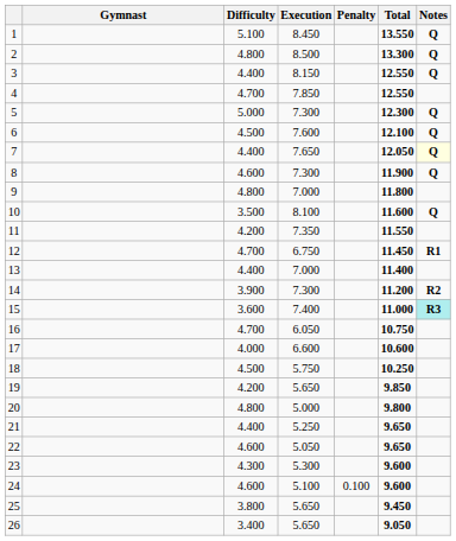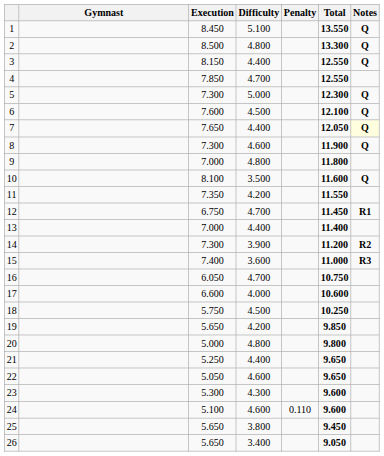 <table class="wikitable sortable" style="text-align:center; font-size:95%">
 <tr>
 <th></th>
 <th width="250">Gymnast</th>
+<th>Execution</th>
 <th>Difficulty</th>
-<th>Execution</th>
 <th>Penalty</th>
 <th>Total</th>
 <th>Notes</th>
 </tr>
 <tr>
 <td>1</td>
 <td align="left"></td>
+<td>8.450</td>
 <td>5.100</td>
-<td>8.450</td>
 <td></td>
 <td><strong>13.550</strong></td>
 <td><strong>Q</strong></td>
 </tr>
 <tr>
 <td>2</td>
 <td align="left"></td>
+<td>8.500</td>
 <td>4.800</td>
-<td>8.500</td>
 <td></td>
 <td><strong>13.300</strong></td>
 <td><strong>Q</strong></td>
 </tr>
 <tr>
 <td>3</td>
 <td align="left"></td>
+<td>8.150</td>
 <td>4.400</td>
-<td>8.150</td>
 <td></td>
 <td><strong>12.550</strong></td>
 <td><strong>Q</strong></td>
 </tr>
 <tr>
 <td>4</td>
 <td align="left"></td>
+<td>7.850</td>
 <td>4.700</td>
-<td>7.850</td>
 <td></td>
 <td><strong>12.550</strong></td>
 <td></td>
 </tr>
 <tr>
 <td>5</td>
 <td align="left"></td>
+<td>7.300</td>
 <td>5.000</td>
-<td>7.300</td>
 <td></td>
 <td><strong>12.300</strong></td>
 <td><strong>Q</strong></td>
 </tr>
 <tr>
 <td>6</td>
 <td align="left"></td>
+<td>7.600</td>
 <td>4.500</td>
-<td>7.600</td>
 <td></td>
 <td><strong>12.100</strong></td>
 <td><strong>Q</strong></td>
 </tr>
 <tr>
 <td>7</td>
 <td align="left"></td>
+<td>7.650</td>
 <td>4.400</td>
-<td>7.650</td>
 <td></td>
 <td><strong>12.050</strong></td>
 <td style="background: lightyellow;"><strong>Q</strong></td>
 </tr>
 <tr>
 <td>8</td>
 <td align="left"></td>
+<td>7.300</td>
 <td>4.600</td>
-<td>7.300</td>
 <td></td>
 <td><strong>11.900</strong></td>
 <td><strong>Q</strong></td>
 </tr>
 <tr>
 <td>9</td>
 <td align="left"></td>
+<td>7.000</td>
 <td>4.800</td>
-<td>7.000</td>
 <td></td>
 <td><strong>11.800</strong></td>
 <td></td>
 </tr>
 <tr>
 <td>10</td>
 <td align="left"></td>
+<td>8.100</td>
 <td>3.500</td>
-<td>8.100</td>
 <td></td>
 <td><strong>11.600</strong></td>
 <td><strong>Q</strong></td>
 </tr>
 <tr>
 <td>11</td>
 <td align="left"></td>
+<td>7.350</td>
 <td>4.200</td>
-<td>7.350</td>
 <td></td>
 <td><strong>11.550</strong></td>
 <td></td>
 </tr>
 <tr>
 <td>12</td>
 <td align="left"></td>
+<td>6.750</td>
 <td>4.700</td>
-<td>6.750</td>
 <td></td>
 <td><strong>11.450</strong></td>
 <td><strong>R1</strong></td>
 </tr>
 <tr>
 <td>13</td>
 <td align="left"></td>
+<td>7.000</td>
 <td>4.400</td>
-<td>7.000</td>
 <td></td>
 <td><strong>11.400</strong></td>
 <td></td>
 </tr>
 <tr>
 <td>14</td>
 <td align="left"></td>
+<td>7.300</td>
 <td>3.900</td>
-<td>7.300</td>
 <td></td>
 <td><strong>11.200</strong></td>
 <td><strong>R2</strong></td>
 </tr>
 <tr>
 <td>15</td>
 <td align="left"></td>
+<td>7.400</td>
 <td>3.600</td>
-<td>7.400</td>
 <td></td>
 <td><strong>11.000</strong></td>
-<td style="background: paleturquoise;"><strong>R3</strong></td>
+<td><strong>R3</strong></td>
 </tr>
 <tr>
 <td>16</td>
 <td align="left"></td>
+<td>6.050</td>
 <td>4.700</td>
-<td>6.050</td>
 <td></td>
 <td><strong>10.750</strong></td>
 <td></td>
 </tr>
 <tr>
 <td>17</td>
 <td align="left"></td>
+<td>6.600</td>
 <td>4.000</td>
-<td>6.600</td>
 <td></td>
 <td><strong>10.600</strong></td>
 <td></td>
 </tr>
 <tr>
 <td>18</td>
 <td align="left"></td>
+<td>5.750</td>
 <td>4.500</td>
-<td>5.750</td>
 <td></td>
 <td><strong>10.250</strong></td>
 <td></td>
 </tr>
 <tr>
 <td>19</td>
 <td align="left"></td>
+<td>5.650</td>
 <td>4.200</td>
-<td>5.650</td>
 <td></td>
 <td><strong>9.850</strong></td>
 <td></td>
 </tr>
 <tr>
 <td>20</td>
 <td align="left"></td>
+<td>5.000</td>
 <td>4.800</td>
-<td>5.000</td>
 <td></td>
 <td><strong>9.800</strong></td>
 <td></td>
 </tr>
 <tr>
 <td>21</td>
 <td align="left"></td>
+<td>5.250</td>
 <td>4.400</td>
-<td>5.250</td>
 <td></td>
 <td><strong>9.650</strong></td>
 <td></td>
 </tr>
 <tr>
 <td>22</td>
 <td align="left"></td>
+<td>5.050</td>
 <td>4.600</td>
-<td>5.050</td>
 <td></td>
 <td><strong>9.650</strong></td>
 <td></td>
 </tr>
 <tr>
 <td>23</td>
 <td align="left"></td>
+<td>5.300</td>
 <td>4.300</td>
-<td>5.300</td>
 <td></td>
 <td><strong>9.600</strong></td>
 <td></td>
 </tr>
 <tr>
 <td>24</td>
 <td align="left"></td>
+<td>5.100</td>
 <td>4.600</td>
-<td>5.100</td>
-<td>0.100</td>
+<td>0.110</td>
 <td><strong>9.600</strong></td>
 <td></td>
 </tr>
 <tr>
 <td>25</td>
 <td align="left"></td>
+<td>5.650</td>
 <td>3.800</td>
-<td>5.650</td>
 <td></td>
 <td><strong>9.450</strong></td>
 <td></td>
 </tr>
 <tr>
 <td>26</td>
 <td align="left"></td>
+<td>5.650</td>
 <td>3.400</td>
-<td>5.650</td>
 <td></td>
 <td><strong>9.050</strong></td>
 <td></td>
 </tr>
 </table>
